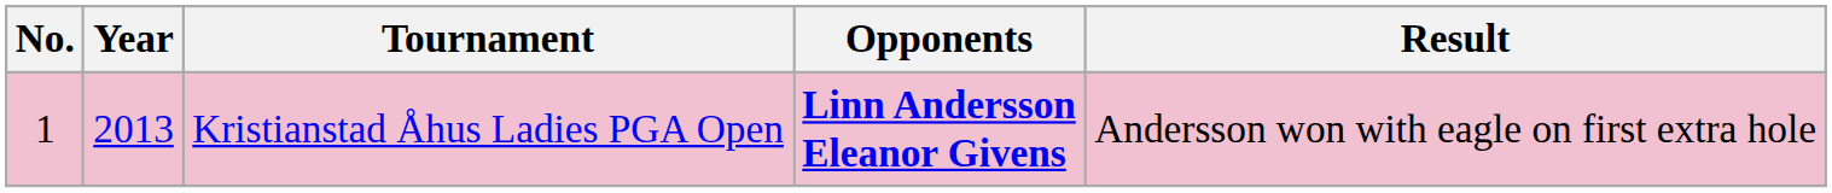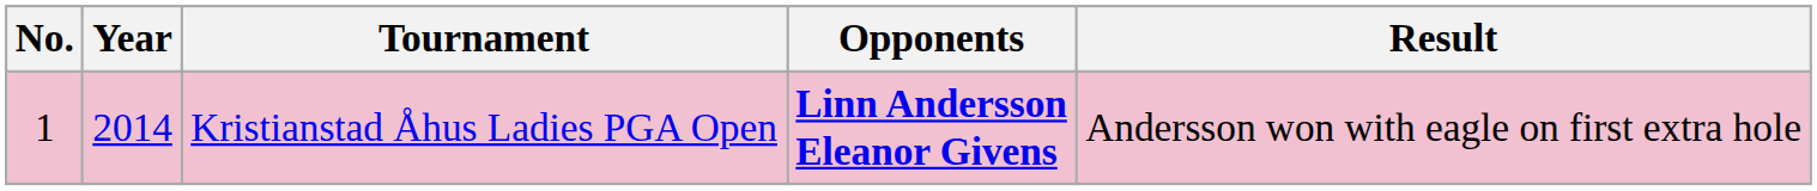 <table class="wikitable" style="font-size:95%;">
 <tr>
 <th>No.</th>
 <th>Year</th>
 <th>Tournament</th>
 <th>Opponents</th>
 <th>Result</th>
 </tr>
 <tr style="background:#F2C1D1;">
 <td align=center>1</td>
-<td align=center><a href='#'>2013</a></td>
+<td align=center><a href='#'>2014</a></td>
 <td><a href='#'>Kristianstad Åhus Ladies PGA Open</a></td>
 <td><strong> <a href='#'>Linn Andersson</a><br> <a href='#'>Eleanor Givens</a></strong></td>
 <td>Andersson won with eagle on first extra hole</td>
 </tr>
 </table>
